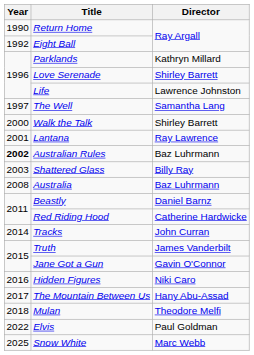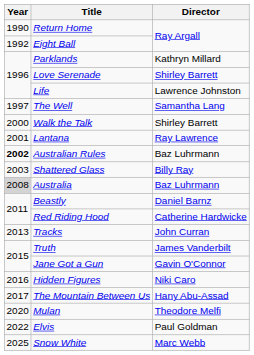 <table class="wikitable">
 <tr>
 <th>Year</th>
 <th>Title</th>
 <th>Director</th>
 </tr>
 <tr>
 <td>1990</td>
 <td><em><a href='#'>Return Home</a></em></td>
 <td rowspan=2><a href='#'>Ray Argall</a></td>
 </tr>
 <tr>
 <td>1992</td>
 <td><em><a href='#'>Eight Ball</a></em></td>
 </tr>
 <tr>
 <td rowspan=3>1996</td>
 <td><em><a href='#'>Parklands</a></em></td>
 <td>Kathryn Millard</td>
 </tr>
 <tr>
 <td><em><a href='#'>Love Serenade</a></em></td>
 <td><a href='#'>Shirley Barrett</a></td>
 </tr>
 <tr>
 <td><em><a href='#'>Life</a></em></td>
 <td>Lawrence Johnston</td>
 </tr>
 <tr>
 <td>1997</td>
 <td><em><a href='#'>The Well</a></em></td>
 <td><a href='#'>Samantha Lang</a></td>
 </tr>
 <tr>
 <td>2000</td>
 <td><em><a href='#'>Walk the Talk</a></em></td>
 <td>Shirley Barrett</td>
 </tr>
 <tr>
 <td>2001</td>
 <td><em><a href='#'>Lantana</a></em></td>
 <td><a href='#'>Ray Lawrence</a></td>
 </tr>
 <tr>
 <td><strong>2002</strong></td>
 <td><em><a href='#'>Australian Rules</a></em></td>
 <td>Baz Luhrmann</td>
 </tr>
 <tr>
 <td>2003</td>
 <td><em><a href='#'>Shattered Glass</a></em></td>
 <td><a href='#'>Billy Ray</a></td>
 </tr>
 <tr>
-<td>2008</td>
+<td style="background: lightgrey;">2008</td>
 <td><em><a href='#'>Australia</a></em></td>
 <td><a href='#'>Baz Luhrmann</a></td>
 </tr>
 <tr>
 <td rowspan=2>2011</td>
 <td><em><a href='#'>Beastly</a></em></td>
 <td><a href='#'>Daniel Barnz</a></td>
 </tr>
 <tr>
 <td><em><a href='#'>Red Riding Hood</a></em></td>
 <td><a href='#'>Catherine Hardwicke</a></td>
 </tr>
 <tr>
-<td>2014</td>
+<td>2013</td>
 <td><em><a href='#'>Tracks</a></em></td>
 <td><a href='#'>John Curran</a></td>
 </tr>
 <tr>
 <td rowspan=2>2015</td>
 <td><em><a href='#'>Truth</a></em></td>
 <td><a href='#'>James Vanderbilt</a></td>
 </tr>
 <tr>
 <td><em><a href='#'>Jane Got a Gun</a></em></td>
 <td><a href='#'>Gavin O'Connor</a></td>
 </tr>
 <tr>
 <td>2016</td>
 <td><em><a href='#'>Hidden Figures</a></em></td>
 <td><a href='#'>Niki Caro</a></td>
 </tr>
 <tr>
 <td>2017</td>
 <td><em><a href='#'>The Mountain Between Us</a></em></td>
 <td><a href='#'>Hany Abu-Assad</a></td>
 </tr>
 <tr>
-<td>2018</td>
+<td>2020</td>
 <td><em><a href='#'>Mulan</a></em></td>
 <td><a href='#'>Theodore Melfi</a></td>
 </tr>
 <tr>
 <td>2022</td>
 <td><em><a href='#'>Elvis</a></em></td>
 <td>Paul Goldman</td>
 </tr>
 <tr>
 <td>2025</td>
 <td><em><a href='#'>Snow White</a></em></td>
 <td><a href='#'>Marc Webb</a></td>
 </tr>
 </table>
